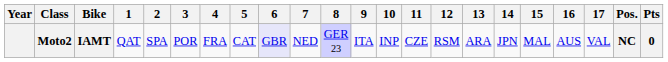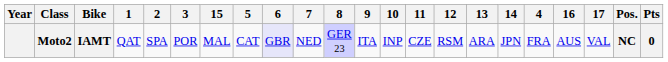 <table class="wikitable" style="text-align:center">
 <tr>
 <th>Year</th>
 <th>Class</th>
 <th>Bike</th>
 <th>1</th>
 <th>2</th>
 <th>3</th>
-<th>4</th>
+<th>15</th>
 <th>5</th>
 <th>6</th>
 <th>7</th>
 <th>8</th>
 <th>9</th>
 <th>10</th>
 <th>11</th>
 <th>12</th>
 <th>13</th>
 <th>14</th>
-<th>15</th>
+<th>4</th>
 <th>16</th>
 <th>17</th>
 <th>Pos.</th>
 <th>Pts</th>
 </tr>
 <tr>
 <th></th>
 <th>Moto2</th>
 <th>IAMT</th>
 <td><a href='#'>QAT</a></td>
 <td><a href='#'>SPA</a></td>
 <td><a href='#'>POR</a></td>
-<td><a href='#'>FRA</a></td>
+<td><a href='#'>MAL</a></td>
 <td><a href='#'>CAT</a></td>
 <td style="background: lavender;"><a href='#'>GBR</a></td>
 <td><a href='#'>NED</a></td>
 <td style="background:#cfcfff;"><a href='#'>GER</a><br><small>23</small></td>
 <td><a href='#'>ITA</a></td>
 <td><a href='#'>INP</a></td>
 <td><a href='#'>CZE</a></td>
 <td><a href='#'>RSM</a></td>
 <td><a href='#'>ARA</a></td>
 <td><a href='#'>JPN</a></td>
-<td><a href='#'>MAL</a></td>
+<td><a href='#'>FRA</a></td>
 <td><a href='#'>AUS</a></td>
 <td><a href='#'>VAL</a></td>
 <th>NC</th>
 <th>0</th>
 </tr>
 </table>
